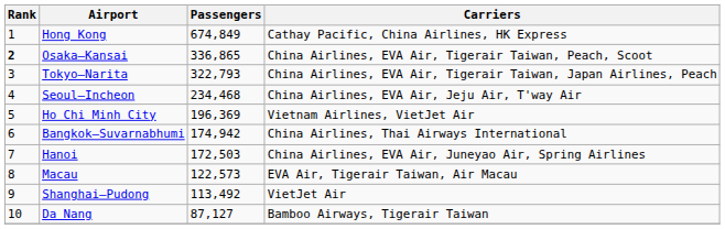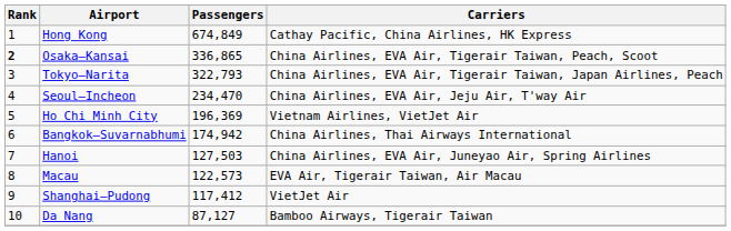 <table class="wikitable sortable" style= "font-size: 90%;">
 <tr>
 <th>Rank</th>
 <th>Airport</th>
 <th>Passengers</th>
 <th>Carriers</th>
 </tr>
 <tr>
 <td>1</td>
 <td> <a href='#'>Hong Kong</a></td>
 <td>674,849</td>
 <td>Cathay Pacific, China Airlines, HK Express</td>
 </tr>
 <tr>
 <td><strong>2</strong></td>
 <td> <a href='#'>Osaka–Kansai</a></td>
 <td>336,865</td>
 <td>China Airlines, EVA Air, Tigerair Taiwan, Peach, Scoot</td>
 </tr>
 <tr>
 <td>3</td>
 <td> <a href='#'>Tokyo–Narita</a></td>
 <td>322,793</td>
 <td>China Airlines, EVA Air, Tigerair Taiwan, Japan Airlines, Peach</td>
 </tr>
 <tr>
 <td>4</td>
 <td> <a href='#'>Seoul–Incheon</a></td>
-<td>234,468</td>
+<td>234,470</td>
 <td>China Airlines, EVA Air, Jeju Air, T'way Air</td>
 </tr>
 <tr>
 <td>5</td>
 <td> <a href='#'>Ho Chi Minh City</a></td>
 <td>196,369</td>
 <td>Vietnam Airlines, VietJet Air</td>
 </tr>
 <tr>
 <td>6</td>
 <td> <a href='#'>Bangkok–Suvarnabhumi</a></td>
 <td>174,942</td>
 <td>China Airlines, Thai Airways International</td>
 </tr>
 <tr>
 <td>7</td>
 <td> <a href='#'>Hanoi</a></td>
-<td>172,503</td>
+<td>127,503</td>
 <td>China Airlines, EVA Air, Juneyao Air, Spring Airlines</td>
 </tr>
 <tr>
 <td>8</td>
 <td> <a href='#'>Macau</a></td>
 <td>122,573</td>
 <td>EVA Air, Tigerair Taiwan, Air Macau</td>
 </tr>
 <tr>
 <td>9</td>
 <td> <a href='#'>Shanghai–Pudong</a></td>
-<td>113,492</td>
+<td>117,412</td>
 <td>VietJet Air</td>
 </tr>
 <tr>
 <td>10</td>
 <td> <a href='#'>Da Nang</a></td>
 <td>87,127</td>
 <td>Bamboo Airways, Tigerair Taiwan</td>
 </tr>
 <tr>
 </tr>
 </table>
